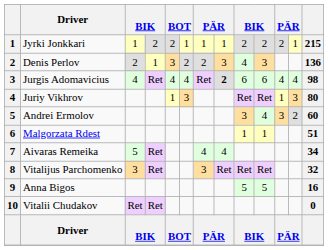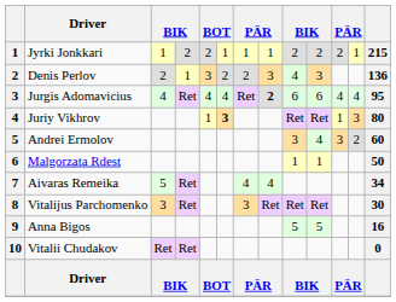 <table align=left| class="wikitable" style="font-size: 85%; text-align: center">
 <tr valign="top">
 <th valign=middle></th>
 <th valign=middle>Driver</th>
 <th colspan=2><br><a href='#'>BIK</a></th>
 <th colspan=2><br><a href='#'>BOT</a></th>
 <th colspan=2><br><a href='#'>PÄR</a></th>
 <th colspan=2><br><a href='#'>BIK</a></th>
 <th colspan=2><br><a href='#'>PÄR</a></th>
 <th valign=middle>  </th>
 </tr>
 <tr>
 <th>1</th>
 <td align=left> Jyrki Jonkkari</td>
 <td style="background:#ffffbf;">1</td>
 <td style="background:#dfdfdf;">2</td>
 <td style="background:#dfdfdf;">2</td>
 <td style="background:#ffffbf;">1</td>
 <td style="background:#ffffbf;">1</td>
 <td style="background:#ffffbf;">1</td>
 <td style="background:#dfdfdf;">2</td>
 <td style="background:#dfdfdf;">2</td>
 <td style="background:#dfdfdf;">2</td>
 <td style="background:#ffffbf;">1</td>
 <th>215</th>
 </tr>
 <tr>
 <th>2</th>
 <td align=left> Denis Perlov</td>
 <td style="background:#dfdfdf;">2</td>
 <td style="background:#ffffbf;">1</td>
 <td style="background:#ffdf9f;">3</td>
 <td style="background:#dfdfdf;">2</td>
 <td style="background:#dfdfdf;">2</td>
 <td style="background:#ffdf9f;">3</td>
 <td style="background:#dfffdf;">4</td>
 <td style="background:#ffdf9f;">3</td>
 <td></td>
 <td></td>
 <th>136</th>
 </tr>
 <tr>
 <th>3</th>
 <td align=left> Jurgis Adomavicius</td>
 <td style="background:#dfffdf;">4</td>
 <td style="background:#efcfff;">Ret</td>
 <td style="background:#dfffdf;">4</td>
 <td style="background:#dfffdf;">4</td>
 <td style="background:#efcfff;">Ret</td>
 <td style="background:#dfdfdf;"><strong>2</strong></td>
 <td style="background:#dfffdf;">6</td>
 <td style="background:#dfffdf;">6</td>
 <td style="background:#dfffdf;">4</td>
 <td style="background:#dfffdf;">4</td>
-<th>98</th>
+<th>95</th>
 </tr>
 <tr>
 <th>4</th>
 <td align=left> Juriy Vikhrov</td>
 <td></td>
 <td></td>
 <td style="background:#ffffbf;">1</td>
-<td style="background:#ffdf9f;">3</td>
+<td style="background:#ffdf9f;"><strong>3</strong></td>
 <td></td>
 <td></td>
 <td style="background:#efcfff;">Ret</td>
 <td style="background:#efcfff;">Ret</td>
 <td style="background:#ffffbf;">1</td>
 <td style="background:#ffdf9f;">3</td>
 <th>80</th>
 </tr>
 <tr>
 <th>5</th>
 <td align=left> Andrei Ermolov</td>
 <td></td>
 <td></td>
 <td></td>
 <td></td>
 <td></td>
 <td></td>
 <td style="background:#ffdf9f;">3</td>
 <td style="background:#dfffdf;">4</td>
 <td style="background:#ffdf9f;">3</td>
 <td style="background:#dfdfdf;">2</td>
 <th>60</th>
 </tr>
 <tr>
 <th>6</th>
 <td align=left> <a href='#'>Malgorzata Rdest</a></td>
 <td></td>
 <td></td>
 <td></td>
 <td></td>
 <td></td>
 <td></td>
 <td style="background:#ffffbf;">1</td>
 <td style="background:#ffffbf;">1</td>
 <td></td>
 <td></td>
-<th>51</th>
+<th>50</th>
 </tr>
 <tr>
 <th>7</th>
 <td align=left> Aivaras Remeika</td>
 <td style="background:#dfffdf;">5</td>
 <td style="background:#efcfff;">Ret</td>
 <td></td>
 <td></td>
 <td style="background:#dfffdf;">4</td>
 <td style="background:#dfffdf;">4</td>
 <td></td>
 <td></td>
 <td></td>
 <td></td>
 <th>34</th>
 </tr>
 <tr>
 <th>8</th>
 <td align=left> Vitalijus Parchomenko</td>
 <td style="background:#ffdf9f;">3</td>
 <td style="background:#efcfff;">Ret</td>
 <td></td>
 <td></td>
 <td style="background:#ffdf9f;">3</td>
 <td style="background:#efcfff;">Ret</td>
 <td style="background:#efcfff;">Ret</td>
 <td style="background:#efcfff;">Ret</td>
 <td></td>
 <td></td>
-<th>32</th>
+<th>30</th>
 </tr>
 <tr>
 <th>9</th>
 <td align=left> Anna Bigos</td>
 <td></td>
 <td></td>
 <td></td>
 <td></td>
 <td></td>
 <td></td>
 <td style="background:#dfffdf;">5</td>
 <td style="background:#dfffdf;">5</td>
 <td></td>
 <td></td>
 <th>16</th>
 </tr>
 <tr>
 <th>10</th>
 <td align=left> Vitalii Chudakov</td>
 <td style="background:#efcfff;">Ret</td>
 <td style="background:#efcfff;">Ret</td>
 <td></td>
 <td></td>
 <td></td>
 <td></td>
 <td></td>
 <td></td>
 <td></td>
 <td></td>
 <th>0</th>
 </tr>
 <tr>
 <th valign=middle></th>
 <th valign=middle>Driver</th>
 <th colspan=2><br><a href='#'>BIK</a></th>
 <th colspan=2><br><a href='#'>BOT</a></th>
 <th colspan=2><br><a href='#'>PÄR</a></th>
 <th colspan=2><br><a href='#'>BIK</a></th>
 <th colspan=2><br><a href='#'>PÄR</a></th>
 <th valign=middle>  </th>
 </tr>
 <tr>
 </tr>
 </table>
